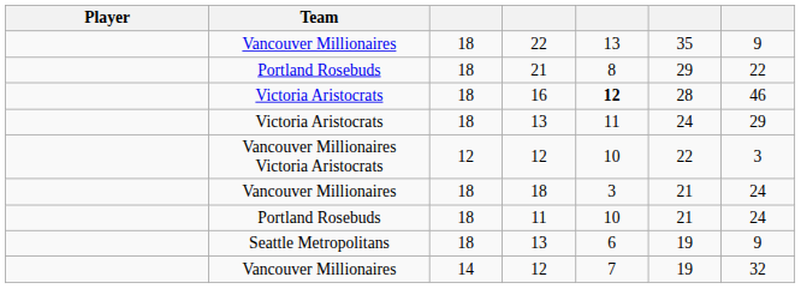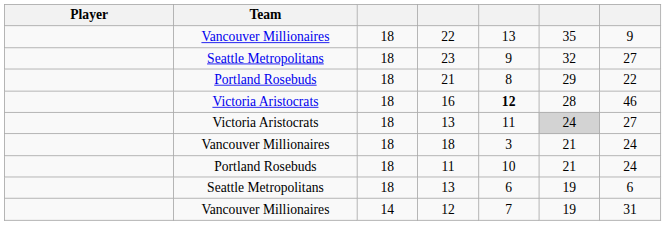 <table class="wikitable sortable" style="text-align:center;">
 <tr>
 <th style="width: 12em;">Player</th>
 <th style="width: 13em;">Team</th>
 <th style="width: 4em;"></th>
 <th style="width: 4em;"></th>
 <th style="width: 4em;"></th>
 <th style="width: 4em;"></th>
 <th style="width: 4em;"></th>
 </tr>
 <tr>
 <td align="left"></td>
 <td><a href='#'>Vancouver Millionaires</a></td>
 <td>18</td>
 <td>22</td>
 <td>13</td>
 <td>35</td>
 <td>9</td>
+</tr>
+<tr>
+<td align="left"></td>
+<td><a href='#'>Seattle Metropolitans</a></td>
+<td>18</td>
+<td>23</td>
+<td>9</td>
+<td>32</td>
+<td>27</td>
 </tr>
 <tr>
 <td align="left"></td>
 <td><a href='#'>Portland Rosebuds</a></td>
 <td>18</td>
 <td>21</td>
 <td>8</td>
 <td>29</td>
 <td>22</td>
 </tr>
 <tr>
 <td align="left"></td>
 <td><a href='#'>Victoria Aristocrats</a></td>
 <td>18</td>
 <td>16</td>
 <td><strong>12</strong></td>
 <td>28</td>
 <td>46</td>
 </tr>
 <tr>
 <td align="left"></td>
 <td>Victoria Aristocrats</td>
 <td>18</td>
 <td>13</td>
 <td>11</td>
-<td>24</td>
-<td>29</td>
-</tr>
-<tr>
-<td align="left"></td>
-<td>Vancouver Millionaires<br>Victoria Aristocrats</td>
-<td>12</td>
-<td>12</td>
-<td>10</td>
-<td>22</td>
-<td>3</td>
+<td style="background: lightgrey;">24</td>
+<td>27</td>
 </tr>
 <tr>
 <td align="left"></td>
 <td>Vancouver Millionaires</td>
 <td>18</td>
 <td>18</td>
 <td>3</td>
 <td>21</td>
 <td>24</td>
 </tr>
 <tr>
 <td align="left"></td>
 <td>Portland Rosebuds</td>
 <td>18</td>
 <td>11</td>
 <td>10</td>
 <td>21</td>
 <td>24</td>
 </tr>
 <tr>
 <td align="left"></td>
 <td>Seattle Metropolitans</td>
 <td>18</td>
 <td>13</td>
 <td>6</td>
 <td>19</td>
-<td>9</td>
+<td>6</td>
 </tr>
 <tr>
 <td align="left"></td>
 <td>Vancouver Millionaires</td>
 <td>14</td>
 <td>12</td>
 <td>7</td>
 <td>19</td>
-<td>32</td>
+<td>31</td>
 </tr>
 </table>
